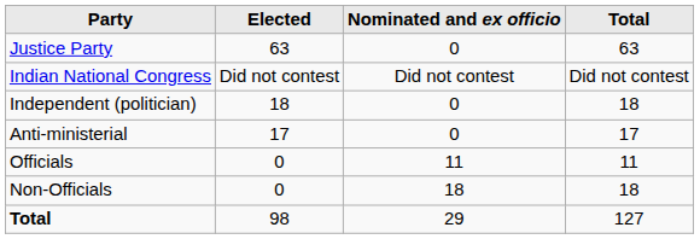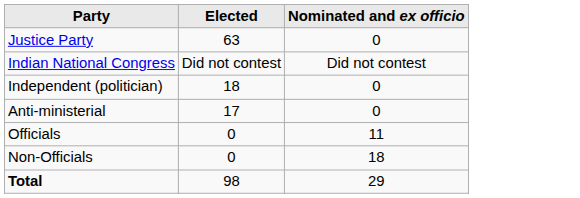 <table class="wikitable">
 <tr>
 <th style="background-color:#E9E9E9" align=left valign=top>Party</th>
 <th style="background-color:#E9E9E9" align=right>Elected</th>
 <th style="background-color:#E9E9E9" align=right>Nominated and <em>ex officio</em></th>
-<th style="background-color:#E9E9E9" align=right>Total</th>
 </tr>
 <tr>
 <td align=left><a href='#'>Justice Party</a></td>
 <td align=center>63</td>
 <td align=center>0</td>
-<td align=center>63</td>
 </tr>
 <tr>
 <td align=left><a href='#'>Indian National Congress</a></td>
-<td align=center>Did not contest</td>
 <td align=center>Did not contest</td>
 <td align=center>Did not contest</td>
 </tr>
 <tr>
 <td align=left>Independent  (politician)</td>
 <td align=center>18</td>
 <td align=center>0</td>
-<td align=center>18</td>
 </tr>
 <tr>
 <td align=left>Anti-ministerial</td>
 <td align=center>17</td>
 <td align=center>0</td>
-<td align=center>17</td>
 </tr>
 <tr>
 <td align=left>Officials</td>
 <td align=center>0</td>
-<td align=center>11</td>
 <td align=center>11</td>
 </tr>
 <tr>
 <td align=left>Non-Officials</td>
 <td align=center>0</td>
 <td align=center>18</td>
-<td align=center>18</td>
 </tr>
 <tr>
 <td align=left><strong>Total</strong></td>
 <td align=center>98</td>
 <td align=center>29</td>
-<td align=center>127</td>
 </tr>
 </table>
